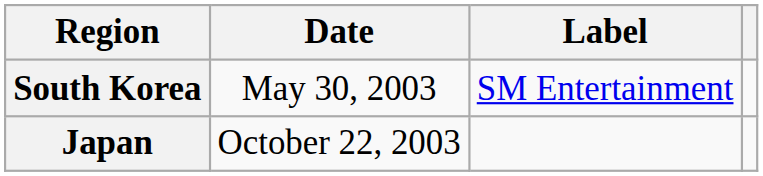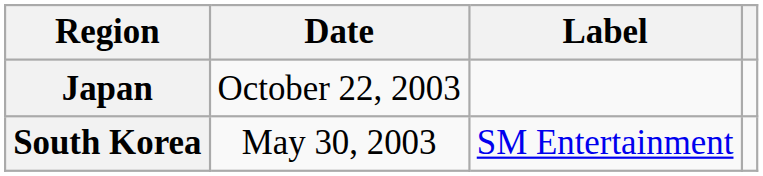 <table class="wikitable plainrowheaders" style="text-align:center">
 <tr>
 <th>Region</th>
 <th>Date</th>
 <th>Label</th>
 <th></th>
 </tr>
 <tr>
+<th scope="row">Japan</th>
+<td>October 22, 2003</td>
+<td></td>
+<td></td>
+</tr>
+<tr>
 <th scope="row">South Korea</th>
 <td>May 30, 2003</td>
 <td><a href='#'>SM Entertainment</a></td>
 <td></td>
 </tr>
-<tr>
-<th scope="row">Japan</th>
-<td>October 22, 2003</td>
-<td></td>
-<td></td>
-</tr>
 </table>
